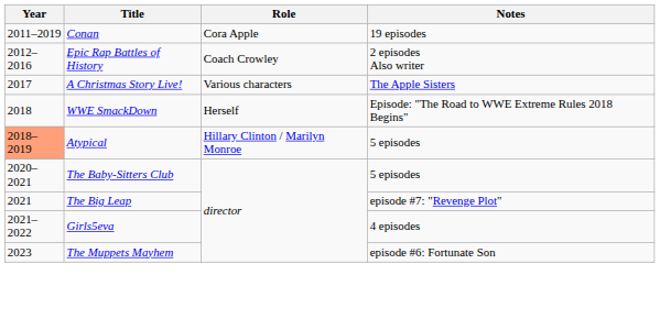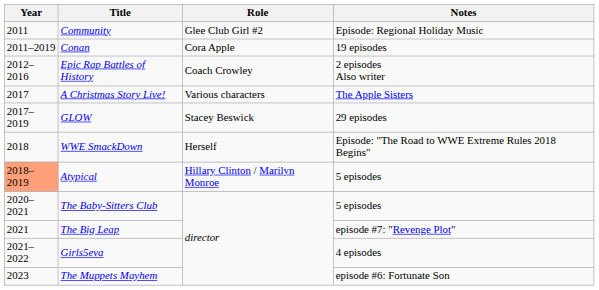 <table class="wikitable sortable">
 <tr>
 <th>Year</th>
 <th>Title</th>
 <th>Role</th>
 <th class="unsortable">Notes</th>
+</tr>
+<tr>
+<td>2011</td>
+<td><em><a href='#'>Community</a></em></td>
+<td>Glee Club Girl #2</td>
+<td>Episode: Regional Holiday Music</td>
 </tr>
 <tr>
 <td>2011–2019</td>
 <td><em><a href='#'>Conan</a></em></td>
 <td>Cora Apple</td>
 <td>19 episodes</td>
 </tr>
 <tr>
 <td>2012–2016</td>
 <td><em><a href='#'>Epic Rap Battles of History</a></em></td>
 <td>Coach Crowley</td>
 <td>2 episodes<br>Also writer</td>
 </tr>
 <tr>
 <td>2017</td>
 <td><em><a href='#'>A Christmas Story Live!</a></em></td>
 <td>Various characters</td>
 <td><a href='#'>The Apple Sisters</a></td>
+</tr>
+<tr>
+<td>2017–2019</td>
+<td><em><a href='#'>GLOW</a></em></td>
+<td>Stacey Beswick</td>
+<td>29 episodes</td>
 </tr>
 <tr>
 <td>2018</td>
 <td><em><a href='#'>WWE SmackDown</a></em></td>
 <td>Herself</td>
 <td>Episode: "The Road to WWE Extreme Rules 2018 Begins"</td>
 </tr>
 <tr>
 <td style="background: lightsalmon;">2018–2019</td>
 <td><em><a href='#'>Atypical</a></em></td>
 <td><a href='#'>Hillary Clinton</a> / <a href='#'>Marilyn Monroe</a></td>
 <td>5 episodes</td>
 </tr>
 <tr>
 <td>2020–2021</td>
 <td><em><a href='#'>The Baby-Sitters Club</a></em></td>
 <td rowspan="4"><em>director</em></td>
 <td>5 episodes</td>
 </tr>
 <tr>
 <td>2021</td>
 <td><em><a href='#'>The Big Leap</a></em></td>
 <td>episode #7: "<a href='#'>Revenge Plot</a>"</td>
 </tr>
 <tr>
 <td>2021–2022</td>
 <td><em><a href='#'>Girls5eva</a></em></td>
 <td>4 episodes</td>
 </tr>
 <tr>
 <td>2023</td>
 <td><em><a href='#'>The Muppets Mayhem</a></em></td>
 <td>episode #6: Fortunate Son</td>
 </tr>
 </table>
